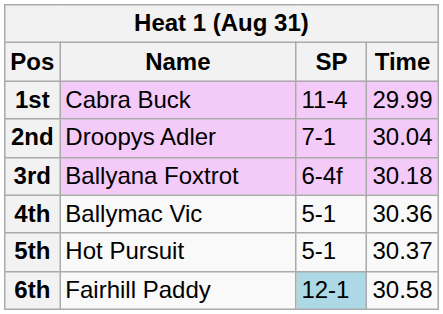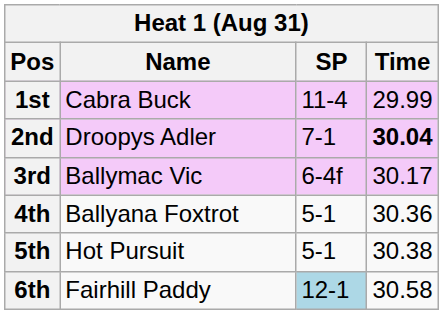 <table class="wikitable">
 <tr>
 <th colspan="6">Heat 1 (Aug 31)</th>
 </tr>
 <tr>
 <th width=20>Pos</th>
 <th width=150>Name</th>
 <th width=40>SP</th>
 <th width=40>Time</th>
 </tr>
 <tr style="background: #f4caf9;">
 <th>1st</th>
 <td>Cabra Buck</td>
 <td>11-4</td>
 <td>29.99</td>
 </tr>
 <tr style="background: #f4caf9;">
 <th>2nd</th>
 <td>Droopys Adler</td>
 <td>7-1</td>
-<td>30.04</td>
+<td><strong>30.04</strong></td>
 </tr>
 <tr style="background: #f4caf9;">
 <th>3rd</th>
-<td>Ballyana Foxtrot</td>
+<td>Ballymac Vic</td>
 <td>6-4f</td>
-<td>30.18</td>
+<td>30.17</td>
 </tr>
 <tr>
 <th>4th</th>
-<td>Ballymac Vic</td>
+<td>Ballyana Foxtrot</td>
 <td>5-1</td>
 <td>30.36</td>
 </tr>
 <tr>
 <th>5th</th>
 <td>Hot Pursuit</td>
 <td>5-1</td>
-<td>30.37</td>
+<td>30.38</td>
 </tr>
 <tr>
 <th>6th</th>
 <td>Fairhill Paddy</td>
 <td style="background: lightblue;">12-1</td>
 <td>30.58</td>
 </tr>
 </table>
